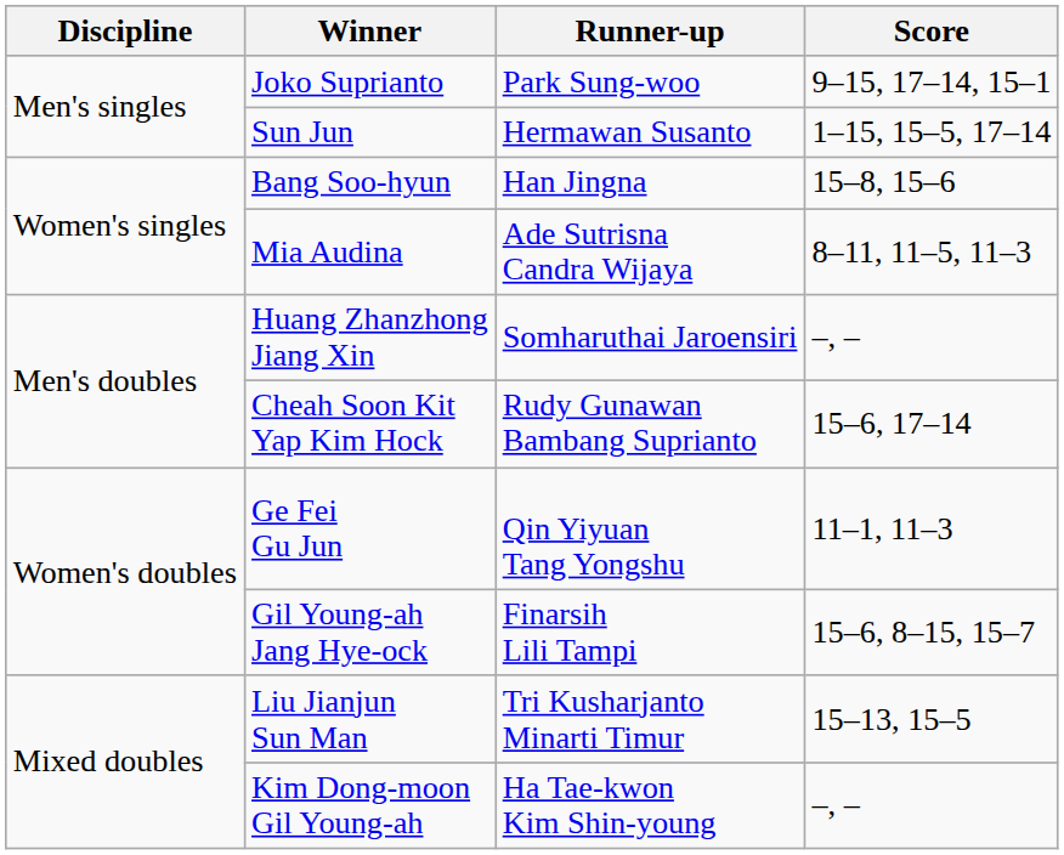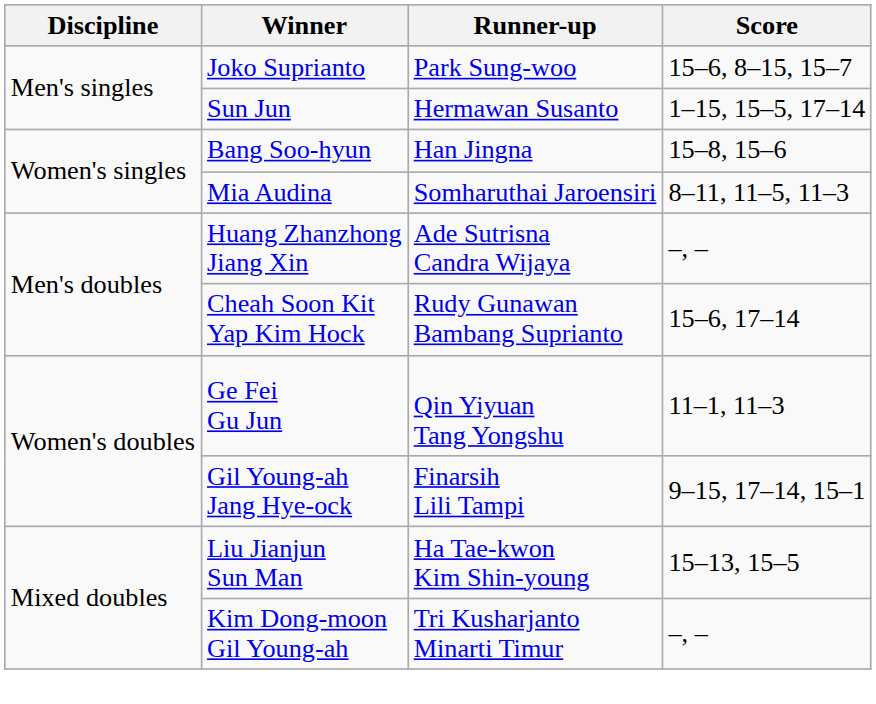 <table class="wikitable">
 <tr>
 <th>Discipline</th>
 <th>Winner</th>
 <th>Runner-up</th>
 <th>Score</th>
 </tr>
 <tr>
 <td rowspan=2>Men's singles</td>
 <td> <a href='#'>Joko Suprianto</a></td>
 <td> <a href='#'>Park Sung-woo</a></td>
-<td>9–15, 17–14, 15–1</td>
+<td>15–6, 8–15, 15–7</td>
 </tr>
 <tr>
 <td> <a href='#'>Sun Jun</a></td>
 <td> <a href='#'>Hermawan Susanto</a></td>
 <td>1–15, 15–5, 17–14</td>
 </tr>
 <tr>
 <td rowspan=2>Women's singles</td>
 <td> <a href='#'>Bang Soo-hyun</a></td>
 <td> <a href='#'>Han Jingna</a></td>
 <td>15–8, 15–6</td>
 </tr>
 <tr>
 <td> <a href='#'>Mia Audina</a></td>
-<td> <a href='#'>Ade Sutrisna</a><br> <a href='#'>Candra Wijaya</a></td>
+<td> <a href='#'>Somharuthai Jaroensiri</a></td>
 <td>8–11, 11–5, 11–3</td>
 </tr>
 <tr>
 <td rowspan=2>Men's doubles</td>
 <td> <a href='#'>Huang Zhanzhong</a><br> <a href='#'>Jiang Xin</a></td>
-<td> <a href='#'>Somharuthai Jaroensiri</a></td>
+<td> <a href='#'>Ade Sutrisna</a><br> <a href='#'>Candra Wijaya</a></td>
 <td>–, –</td>
 </tr>
 <tr>
 <td> <a href='#'>Cheah Soon Kit</a><br> <a href='#'>Yap Kim Hock</a></td>
 <td> <a href='#'>Rudy Gunawan</a><br> <a href='#'>Bambang Suprianto</a></td>
 <td>15–6, 17–14</td>
 </tr>
 <tr>
 <td rowspan=2>Women's doubles</td>
 <td> <a href='#'>Ge Fei</a><br> <a href='#'>Gu Jun</a></td>
 <td><br>  <a href='#'>Qin Yiyuan</a><br> <a href='#'>Tang Yongshu</a></td>
 <td>11–1, 11–3</td>
 </tr>
 <tr>
 <td> <a href='#'>Gil Young-ah</a><br> <a href='#'>Jang Hye-ock</a></td>
 <td> <a href='#'>Finarsih</a><br> <a href='#'>Lili Tampi</a></td>
-<td>15–6, 8–15, 15–7</td>
+<td>9–15, 17–14, 15–1</td>
 </tr>
 <tr>
 <td rowspan=2>Mixed doubles</td>
 <td> <a href='#'>Liu Jianjun</a><br> <a href='#'>Sun Man</a></td>
-<td> <a href='#'>Tri Kusharjanto</a><br> <a href='#'>Minarti Timur</a></td>
+<td> <a href='#'>Ha Tae-kwon</a><br> <a href='#'>Kim Shin-young</a></td>
 <td>15–13, 15–5</td>
 </tr>
 <tr>
 <td> <a href='#'>Kim Dong-moon</a><br> <a href='#'>Gil Young-ah</a></td>
-<td> <a href='#'>Ha Tae-kwon</a><br> <a href='#'>Kim Shin-young</a></td>
+<td> <a href='#'>Tri Kusharjanto</a><br> <a href='#'>Minarti Timur</a></td>
 <td>–, –</td>
 </tr>
 </table>
